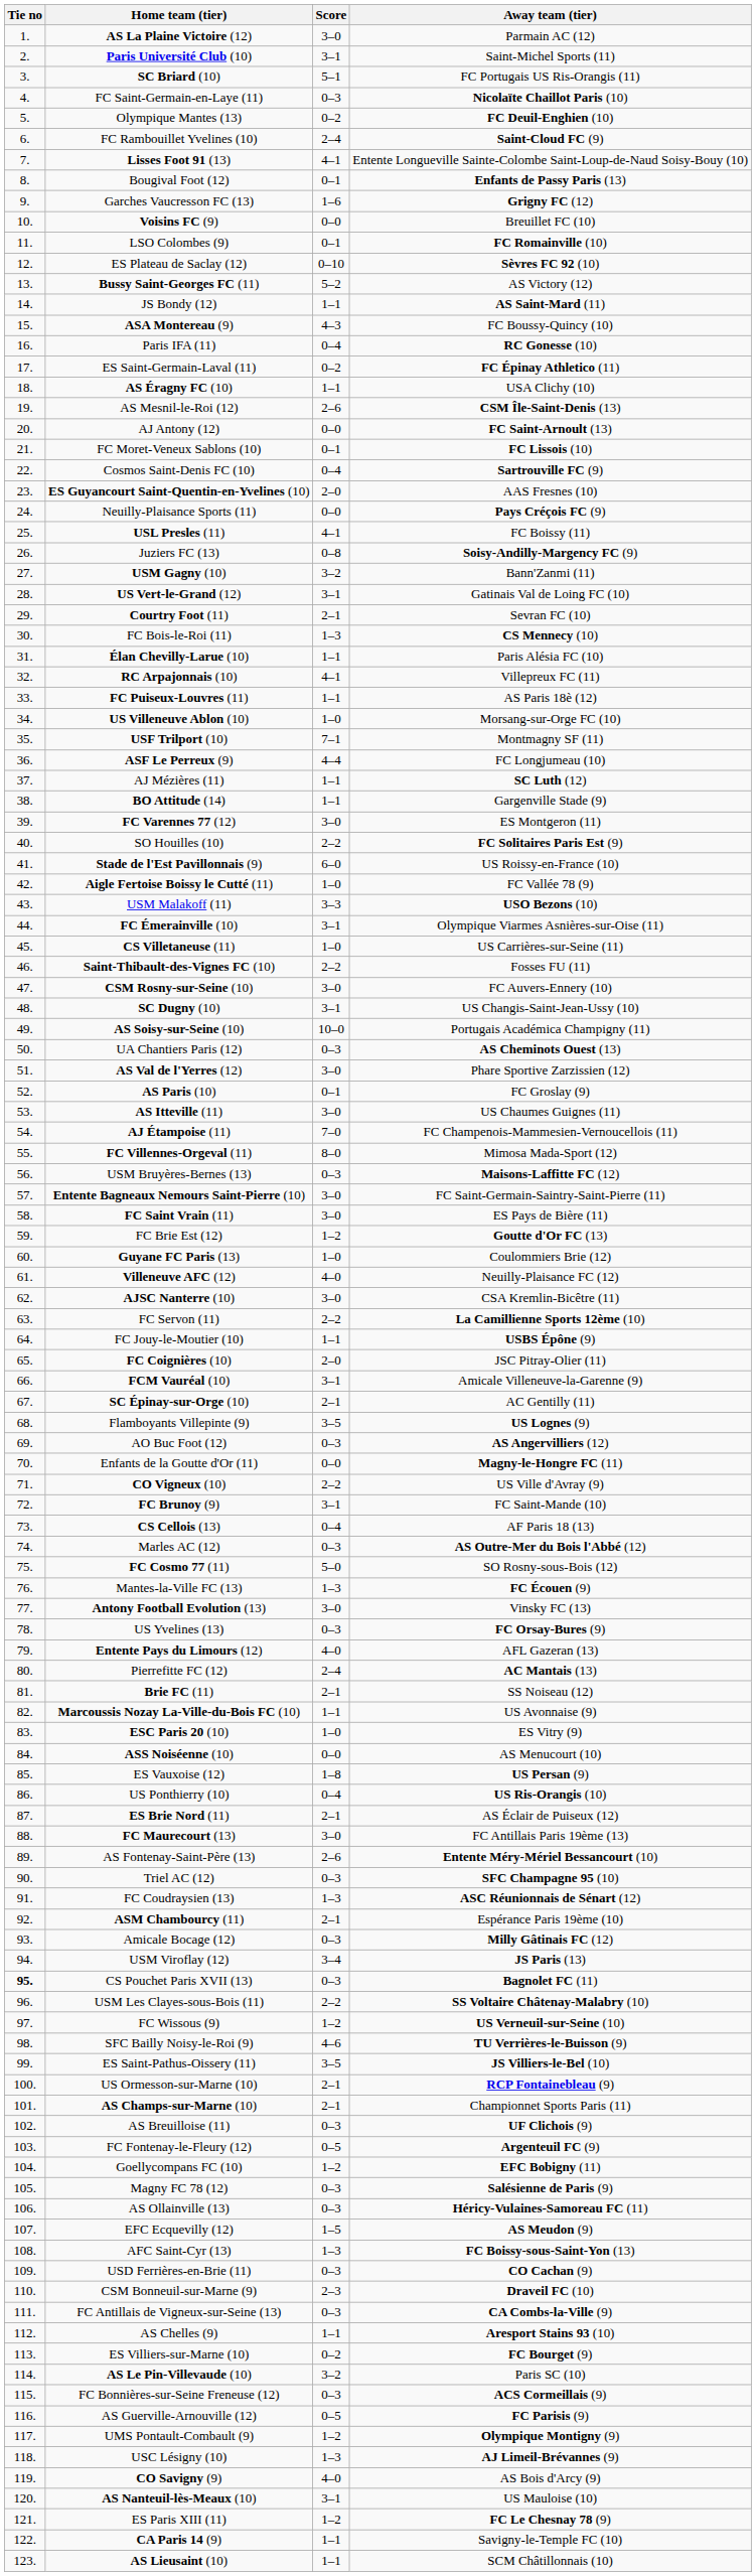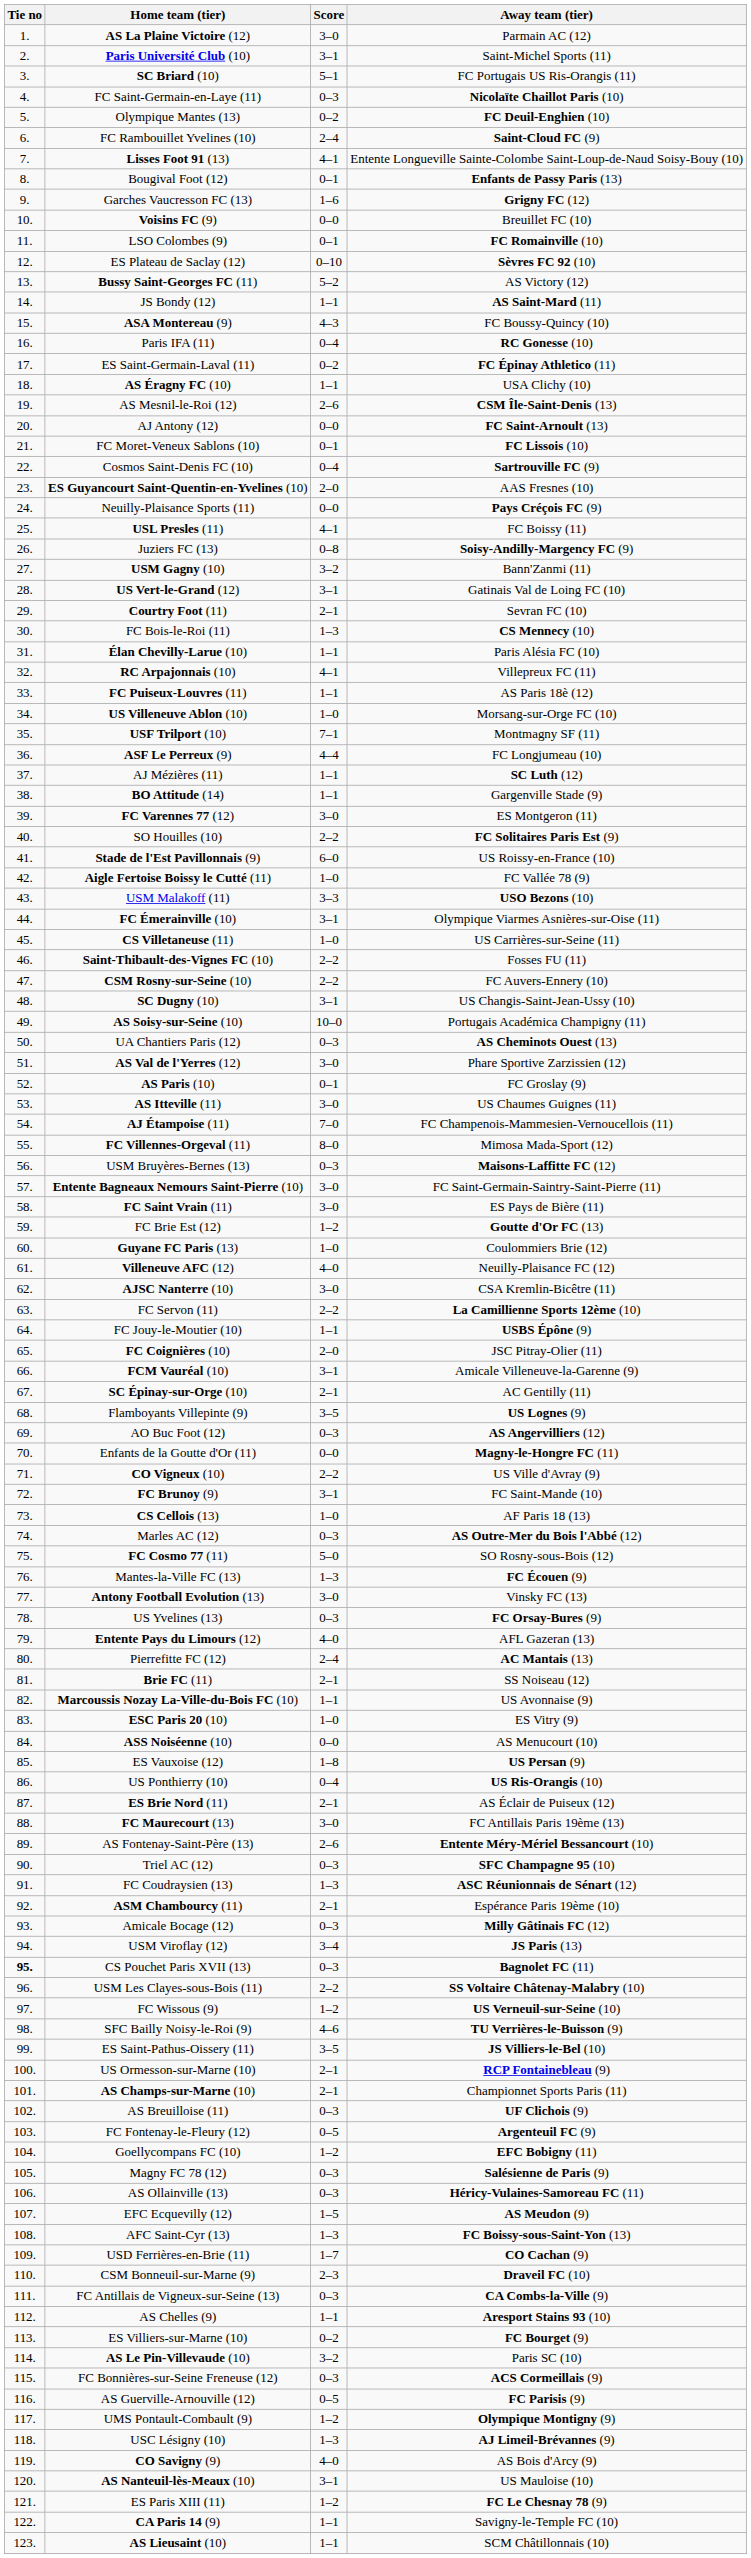 <table class="wikitable" style="text-align: center">
 <tr>
 <th>Tie no</th>
 <th>Home team (tier)</th>
 <th>Score</th>
 <th>Away team (tier)</th>
 </tr>
 <tr>
 <td>1.</td>
 <td><strong>AS La Plaine Victoire</strong> (12)</td>
 <td>3–0</td>
 <td>Parmain AC (12)</td>
 </tr>
 <tr>
 <td>2.</td>
 <td><strong><a href='#'>Paris Université Club</a></strong> (10)</td>
 <td>3–1</td>
 <td>Saint-Michel Sports (11)</td>
 </tr>
 <tr>
 <td>3.</td>
 <td><strong>SC Briard</strong> (10)</td>
 <td>5–1</td>
 <td>FC Portugais US Ris-Orangis (11)</td>
 </tr>
 <tr>
 <td>4.</td>
 <td>FC Saint-Germain-en-Laye (11)</td>
 <td>0–3</td>
 <td><strong>Nicolaïte Chaillot Paris</strong> (10)</td>
 </tr>
 <tr>
 <td>5.</td>
 <td>Olympique Mantes (13)</td>
 <td>0–2</td>
 <td><strong>FC Deuil-Enghien</strong> (10)</td>
 </tr>
 <tr>
 <td>6.</td>
 <td>FC Rambouillet Yvelines (10)</td>
 <td>2–4</td>
 <td><strong>Saint-Cloud FC</strong> (9)</td>
 </tr>
 <tr>
 <td>7.</td>
 <td><strong>Lisses Foot 91</strong> (13)</td>
 <td>4–1</td>
 <td>Entente Longueville Sainte-Colombe Saint-Loup-de-Naud Soisy-Bouy (10)</td>
 </tr>
 <tr>
 <td>8.</td>
 <td>Bougival Foot (12)</td>
 <td>0–1</td>
 <td><strong>Enfants de Passy Paris</strong> (13)</td>
 </tr>
 <tr>
 <td>9.</td>
 <td>Garches Vaucresson FC (13)</td>
 <td>1–6</td>
 <td><strong>Grigny FC</strong> (12)</td>
 </tr>
 <tr>
 <td>10.</td>
 <td><strong>Voisins FC</strong> (9)</td>
 <td>0–0 </td>
 <td>Breuillet FC (10)</td>
 </tr>
 <tr>
 <td>11.</td>
 <td>LSO Colombes (9)</td>
 <td>0–1</td>
 <td><strong>FC Romainville</strong> (10)</td>
 </tr>
 <tr>
 <td>12.</td>
 <td>ES Plateau de Saclay (12)</td>
 <td>0–10</td>
 <td><strong>Sèvres FC 92</strong> (10)</td>
 </tr>
 <tr>
 <td>13.</td>
 <td><strong>Bussy Saint-Georges FC</strong> (11)</td>
 <td>5–2</td>
 <td>AS Victory (12)</td>
 </tr>
 <tr>
 <td>14.</td>
 <td>JS Bondy (12)</td>
 <td>1–1 </td>
 <td><strong>AS Saint-Mard</strong> (11)</td>
 </tr>
 <tr>
 <td>15.</td>
 <td><strong>ASA Montereau</strong> (9)</td>
 <td>4–3</td>
 <td>FC Boussy-Quincy (10)</td>
 </tr>
 <tr>
 <td>16.</td>
 <td>Paris IFA (11)</td>
 <td>0–4</td>
 <td><strong>RC Gonesse</strong> (10)</td>
 </tr>
 <tr>
 <td>17.</td>
 <td>ES Saint-Germain-Laval (11)</td>
 <td>0–2</td>
 <td><strong>FC Épinay Athletico</strong> (11)</td>
 </tr>
 <tr>
 <td>18.</td>
 <td><strong>AS Éragny FC</strong> (10)</td>
 <td>1–1 </td>
 <td>USA Clichy (10)</td>
 </tr>
 <tr>
 <td>19.</td>
 <td>AS Mesnil-le-Roi (12)</td>
 <td>2–6</td>
 <td><strong>CSM Île-Saint-Denis</strong> (13)</td>
 </tr>
 <tr>
 <td>20.</td>
 <td>AJ Antony (12)</td>
 <td>0–0 </td>
 <td><strong>FC Saint-Arnoult</strong> (13)</td>
 </tr>
 <tr>
 <td>21.</td>
 <td>FC Moret-Veneux Sablons (10)</td>
 <td>0–1</td>
 <td><strong>FC Lissois</strong> (10)</td>
 </tr>
 <tr>
 <td>22.</td>
 <td>Cosmos Saint-Denis FC (10)</td>
 <td>0–4</td>
 <td><strong>Sartrouville FC</strong> (9)</td>
 </tr>
 <tr>
 <td>23.</td>
 <td><strong>ES Guyancourt Saint-Quentin-en-Yvelines</strong> (10)</td>
 <td>2–0</td>
 <td>AAS Fresnes (10)</td>
 </tr>
 <tr>
 <td>24.</td>
 <td>Neuilly-Plaisance Sports (11)</td>
 <td>0–0 </td>
 <td><strong>Pays Créçois FC</strong> (9)</td>
 </tr>
 <tr>
 <td>25.</td>
 <td><strong>USL Presles</strong> (11)</td>
 <td>4–1</td>
 <td>FC Boissy (11)</td>
 </tr>
 <tr>
 <td>26.</td>
 <td>Juziers FC (13)</td>
 <td>0–8</td>
 <td><strong>Soisy-Andilly-Margency FC</strong> (9)</td>
 </tr>
 <tr>
 <td>27.</td>
 <td><strong>USM Gagny</strong> (10)</td>
 <td>3–2</td>
 <td>Bann'Zanmi (11)</td>
 </tr>
 <tr>
 <td>28.</td>
 <td><strong>US Vert-le-Grand</strong> (12)</td>
 <td>3–1</td>
 <td>Gatinais Val de Loing FC (10)</td>
 </tr>
 <tr>
 <td>29.</td>
 <td><strong>Courtry Foot</strong> (11)</td>
 <td>2–1</td>
 <td>Sevran FC (10)</td>
 </tr>
 <tr>
 <td>30.</td>
 <td>FC Bois-le-Roi (11)</td>
 <td>1–3</td>
 <td><strong>CS Mennecy</strong> (10)</td>
 </tr>
 <tr>
 <td>31.</td>
 <td><strong>Élan Chevilly-Larue</strong> (10)</td>
 <td>1–1 </td>
 <td>Paris Alésia FC (10)</td>
 </tr>
 <tr>
 <td>32.</td>
 <td><strong>RC Arpajonnais</strong> (10)</td>
 <td>4–1</td>
 <td>Villepreux FC (11)</td>
 </tr>
 <tr>
 <td>33.</td>
 <td><strong>FC Puiseux-Louvres</strong> (11)</td>
 <td>1–1 </td>
 <td>AS Paris 18è (12)</td>
 </tr>
 <tr>
 <td>34.</td>
 <td><strong>US Villeneuve Ablon</strong> (10)</td>
 <td>1–0</td>
 <td>Morsang-sur-Orge FC (10)</td>
 </tr>
 <tr>
 <td>35.</td>
 <td><strong>USF Trilport</strong> (10)</td>
 <td>7–1</td>
 <td>Montmagny SF (11)</td>
 </tr>
 <tr>
 <td>36.</td>
 <td><strong>ASF Le Perreux</strong> (9)</td>
 <td>4–4 </td>
 <td>FC Longjumeau (10)</td>
 </tr>
 <tr>
 <td>37.</td>
 <td>AJ Mézières (11)</td>
 <td>1–1 </td>
 <td><strong>SC Luth</strong> (12)</td>
 </tr>
 <tr>
 <td>38.</td>
 <td><strong>BO Attitude</strong> (14)</td>
 <td>1–1 </td>
 <td>Gargenville Stade (9)</td>
 </tr>
 <tr>
 <td>39.</td>
 <td><strong>FC Varennes 77</strong> (12)</td>
 <td>3–0</td>
 <td>ES Montgeron (11)</td>
 </tr>
 <tr>
 <td>40.</td>
 <td>SO Houilles (10)</td>
 <td>2–2 </td>
 <td><strong>FC Solitaires Paris Est</strong> (9)</td>
 </tr>
 <tr>
 <td>41.</td>
 <td><strong>Stade de l'Est Pavillonnais</strong> (9)</td>
 <td>6–0</td>
 <td>US Roissy-en-France (10)</td>
 </tr>
 <tr>
 <td>42.</td>
 <td><strong>Aigle Fertoise Boissy le Cutté</strong> (11)</td>
 <td>1–0</td>
 <td>FC Vallée 78 (9)</td>
 </tr>
 <tr>
 <td>43.</td>
 <td><a href='#'>USM Malakoff</a> (11)</td>
 <td>3–3 </td>
 <td><strong>USO Bezons</strong> (10)</td>
 </tr>
 <tr>
 <td>44.</td>
 <td><strong>FC Émerainville</strong> (10)</td>
 <td>3–1</td>
 <td>Olympique Viarmes Asnières-sur-Oise (11)</td>
 </tr>
 <tr>
 <td>45.</td>
 <td><strong>CS Villetaneuse</strong> (11)</td>
 <td>1–0</td>
 <td>US Carrières-sur-Seine (11)</td>
 </tr>
 <tr>
 <td>46.</td>
 <td><strong>Saint-Thibault-des-Vignes FC</strong> (10)</td>
 <td>2–2 </td>
 <td>Fosses FU (11)</td>
 </tr>
 <tr>
 <td>47.</td>
 <td><strong>CSM Rosny-sur-Seine</strong> (10)</td>
-<td>3–0</td>
+<td>2–2 </td>
 <td>FC Auvers-Ennery (10)</td>
 </tr>
 <tr>
 <td>48.</td>
 <td><strong>SC Dugny</strong> (10)</td>
 <td>3–1</td>
 <td>US Changis-Saint-Jean-Ussy (10)</td>
 </tr>
 <tr>
 <td>49.</td>
 <td><strong>AS Soisy-sur-Seine</strong> (10)</td>
 <td>10–0</td>
 <td>Portugais Académica Champigny (11)</td>
 </tr>
 <tr>
 <td>50.</td>
 <td>UA Chantiers Paris (12)</td>
 <td>0–3</td>
 <td><strong>AS Cheminots Ouest</strong> (13)</td>
 </tr>
 <tr>
 <td>51.</td>
 <td><strong>AS Val de l'Yerres</strong> (12)</td>
 <td>3–0</td>
 <td>Phare Sportive Zarzissien (12)</td>
 </tr>
 <tr>
 <td>52.</td>
 <td><strong>AS Paris</strong> (10)</td>
 <td>0–1</td>
 <td>FC Groslay (9)</td>
 </tr>
 <tr>
 <td>53.</td>
 <td><strong>AS Itteville</strong> (11)</td>
 <td>3–0</td>
 <td>US Chaumes Guignes (11)</td>
 </tr>
 <tr>
 <td>54.</td>
 <td><strong>AJ Étampoise</strong> (11)</td>
 <td>7–0</td>
 <td>FC Champenois-Mammesien-Vernoucellois (11)</td>
 </tr>
 <tr>
 <td>55.</td>
 <td><strong>FC Villennes-Orgeval</strong> (11)</td>
 <td>8–0</td>
 <td>Mimosa Mada-Sport (12)</td>
 </tr>
 <tr>
 <td>56.</td>
 <td>USM Bruyères-Bernes (13)</td>
 <td>0–3</td>
 <td><strong>Maisons-Laffitte FC</strong> (12)</td>
 </tr>
 <tr>
 <td>57.</td>
 <td><strong>Entente Bagneaux Nemours Saint-Pierre</strong> (10)</td>
 <td>3–0</td>
 <td>FC Saint-Germain-Saintry-Saint-Pierre (11)</td>
 </tr>
 <tr>
 <td>58.</td>
 <td><strong>FC Saint Vrain</strong> (11)</td>
 <td>3–0</td>
 <td>ES Pays de Bière (11)</td>
 </tr>
 <tr>
 <td>59.</td>
 <td>FC Brie Est (12)</td>
 <td>1–2</td>
 <td><strong>Goutte d'Or FC</strong> (13)</td>
 </tr>
 <tr>
 <td>60.</td>
 <td><strong>Guyane FC Paris</strong> (13)</td>
 <td>1–0</td>
 <td>Coulommiers Brie (12)</td>
 </tr>
 <tr>
 <td>61.</td>
 <td><strong>Villeneuve AFC</strong> (12)</td>
 <td>4–0</td>
 <td>Neuilly-Plaisance FC (12)</td>
 </tr>
 <tr>
 <td>62.</td>
 <td><strong>AJSC Nanterre</strong> (10)</td>
 <td>3–0</td>
 <td>CSA Kremlin-Bicêtre (11)</td>
 </tr>
 <tr>
 <td>63.</td>
 <td>FC Servon (11)</td>
 <td>2–2 </td>
 <td><strong>La Camillienne Sports 12ème</strong> (10)</td>
 </tr>
 <tr>
 <td>64.</td>
 <td>FC Jouy-le-Moutier (10)</td>
 <td>1–1 </td>
 <td><strong>USBS Épône</strong> (9)</td>
 </tr>
 <tr>
 <td>65.</td>
 <td><strong>FC Coignières</strong> (10)</td>
 <td>2–0</td>
 <td>JSC Pitray-Olier (11)</td>
 </tr>
 <tr>
 <td>66.</td>
 <td><strong>FCM Vauréal</strong> (10)</td>
 <td>3–1</td>
 <td>Amicale Villeneuve-la-Garenne (9)</td>
 </tr>
 <tr>
 <td>67.</td>
 <td><strong>SC Épinay-sur-Orge</strong> (10)</td>
 <td>2–1</td>
 <td>AC Gentilly (11)</td>
 </tr>
 <tr>
 <td>68.</td>
 <td>Flamboyants Villepinte (9)</td>
 <td>3–5</td>
 <td><strong>US Lognes</strong> (9)</td>
 </tr>
 <tr>
 <td>69.</td>
 <td>AO Buc Foot (12)</td>
 <td>0–3</td>
 <td><strong>AS Angervilliers</strong> (12)</td>
 </tr>
 <tr>
 <td>70.</td>
 <td>Enfants de la Goutte d'Or (11)</td>
 <td>0–0 </td>
 <td><strong>Magny-le-Hongre FC</strong> (11)</td>
 </tr>
 <tr>
 <td>71.</td>
 <td><strong>CO Vigneux</strong> (10)</td>
 <td>2–2 </td>
 <td>US Ville d'Avray (9)</td>
 </tr>
 <tr>
 <td>72.</td>
 <td><strong>FC Brunoy</strong> (9)</td>
 <td>3–1</td>
 <td>FC Saint-Mande (10)</td>
 </tr>
 <tr>
 <td>73.</td>
 <td><strong>CS Cellois</strong> (13)</td>
-<td>0–4</td>
+<td>1–0</td>
 <td>AF Paris 18 (13)</td>
 </tr>
 <tr>
 <td>74.</td>
 <td>Marles AC (12)</td>
 <td>0–3</td>
 <td><strong>AS Outre-Mer du Bois l'Abbé</strong> (12)</td>
 </tr>
 <tr>
 <td>75.</td>
 <td><strong>FC Cosmo 77</strong> (11)</td>
 <td>5–0</td>
 <td>SO Rosny-sous-Bois (12)</td>
 </tr>
 <tr>
 <td>76.</td>
 <td>Mantes-la-Ville FC (13)</td>
 <td>1–3</td>
 <td><strong>FC Écouen</strong> (9)</td>
 </tr>
 <tr>
 <td>77.</td>
 <td><strong>Antony Football Evolution</strong> (13)</td>
 <td>3–0</td>
 <td>Vinsky FC (13)</td>
 </tr>
 <tr>
 <td>78.</td>
 <td>US Yvelines (13)</td>
 <td>0–3</td>
 <td><strong>FC Orsay-Bures</strong> (9)</td>
 </tr>
 <tr>
 <td>79.</td>
 <td><strong>Entente Pays du Limours</strong> (12)</td>
 <td>4–0</td>
 <td>AFL Gazeran (13)</td>
 </tr>
 <tr>
 <td>80.</td>
 <td>Pierrefitte FC (12)</td>
 <td>2–4</td>
 <td><strong>AC Mantais</strong> (13)</td>
 </tr>
 <tr>
 <td>81.</td>
 <td><strong>Brie FC</strong> (11)</td>
 <td>2–1</td>
 <td>SS Noiseau (12)</td>
 </tr>
 <tr>
 <td>82.</td>
 <td><strong>Marcoussis Nozay La-Ville-du-Bois FC</strong> (10)</td>
 <td>1–1 </td>
 <td>US Avonnaise (9)</td>
 </tr>
 <tr>
 <td>83.</td>
 <td><strong>ESC Paris 20</strong> (10)</td>
 <td>1–0</td>
 <td>ES Vitry (9)</td>
 </tr>
 <tr>
 <td>84.</td>
 <td><strong>ASS Noiséenne</strong> (10)</td>
 <td>0–0 </td>
 <td>AS Menucourt (10)</td>
 </tr>
 <tr>
 <td>85.</td>
 <td>ES Vauxoise (12)</td>
 <td>1–8</td>
 <td><strong>US Persan</strong> (9)</td>
 </tr>
 <tr>
 <td>86.</td>
 <td>US Ponthierry (10)</td>
 <td>0–4</td>
 <td><strong>US Ris-Orangis</strong> (10)</td>
 </tr>
 <tr>
 <td>87.</td>
 <td><strong>ES Brie Nord</strong> (11)</td>
 <td>2–1</td>
 <td>AS Éclair de Puiseux (12)</td>
 </tr>
 <tr>
 <td>88.</td>
 <td><strong>FC Maurecourt</strong> (13)</td>
 <td>3–0</td>
 <td>FC Antillais Paris 19ème (13)</td>
 </tr>
 <tr>
 <td>89.</td>
 <td>AS Fontenay-Saint-Père (13)</td>
 <td>2–6</td>
 <td><strong>Entente Méry-Mériel Bessancourt</strong> (10)</td>
 </tr>
 <tr>
 <td>90.</td>
 <td>Triel AC (12)</td>
 <td>0–3</td>
 <td><strong>SFC Champagne 95</strong> (10)</td>
 </tr>
 <tr>
 <td>91.</td>
 <td>FC Coudraysien (13)</td>
 <td>1–3</td>
 <td><strong>ASC Réunionnais de Sénart</strong> (12)</td>
 </tr>
 <tr>
 <td>92.</td>
 <td><strong>ASM Chambourcy</strong> (11)</td>
 <td>2–1</td>
 <td>Espérance Paris 19ème (10)</td>
 </tr>
 <tr>
 <td>93.</td>
 <td>Amicale Bocage (12)</td>
 <td>0–3</td>
 <td><strong>Milly Gâtinais FC</strong> (12)</td>
 </tr>
 <tr>
 <td>94.</td>
 <td>USM Viroflay (12)</td>
 <td>3–4</td>
 <td><strong>JS Paris</strong> (13)</td>
 </tr>
 <tr>
 <td><strong>95.</strong></td>
 <td>CS Pouchet Paris XVII (13)</td>
 <td>0–3</td>
 <td><strong>Bagnolet FC</strong> (11)</td>
 </tr>
 <tr>
 <td>96.</td>
 <td>USM Les Clayes-sous-Bois (11)</td>
 <td>2–2 </td>
 <td><strong>SS Voltaire Châtenay-Malabry</strong> (10)</td>
 </tr>
 <tr>
 <td>97.</td>
 <td>FC Wissous (9)</td>
 <td>1–2</td>
 <td><strong>US Verneuil-sur-Seine</strong> (10)</td>
 </tr>
 <tr>
 <td>98.</td>
 <td>SFC Bailly Noisy-le-Roi (9)</td>
 <td>4–6</td>
 <td><strong>TU Verrières-le-Buisson</strong> (9)</td>
 </tr>
 <tr>
 <td>99.</td>
 <td>ES Saint-Pathus-Oissery (11)</td>
 <td>3–5</td>
 <td><strong>JS Villiers-le-Bel</strong> (10)</td>
 </tr>
 <tr>
 <td>100.</td>
 <td>US Ormesson-sur-Marne (10)</td>
 <td>2–1</td>
 <td><strong><a href='#'>RCP Fontainebleau</a></strong> (9)</td>
 </tr>
 <tr>
 <td>101.</td>
 <td><strong>AS Champs-sur-Marne</strong> (10)</td>
 <td>2–1</td>
 <td>Championnet Sports Paris (11)</td>
 </tr>
 <tr>
 <td>102.</td>
 <td>AS Breuilloise (11)</td>
 <td>0–3</td>
 <td><strong>UF Clichois</strong> (9)</td>
 </tr>
 <tr>
 <td>103.</td>
 <td>FC Fontenay-le-Fleury (12)</td>
 <td>0–5</td>
 <td><strong>Argenteuil FC</strong> (9)</td>
 </tr>
 <tr>
 <td>104.</td>
 <td>Goellycompans FC (10)</td>
 <td>1–2</td>
 <td><strong>EFC Bobigny</strong> (11)</td>
 </tr>
 <tr>
 <td>105.</td>
 <td>Magny FC 78 (12)</td>
 <td>0–3</td>
 <td><strong>Salésienne de Paris</strong> (9)</td>
 </tr>
 <tr>
 <td>106.</td>
 <td>AS Ollainville (13)</td>
 <td>0–3</td>
 <td><strong>Héricy-Vulaines-Samoreau FC</strong> (11)</td>
 </tr>
 <tr>
 <td>107.</td>
 <td>EFC Ecquevilly (12)</td>
 <td>1–5</td>
 <td><strong>AS Meudon</strong> (9)</td>
 </tr>
 <tr>
 <td>108.</td>
 <td>AFC Saint-Cyr (13)</td>
 <td>1–3</td>
 <td><strong>FC Boissy-sous-Saint-Yon</strong> (13)</td>
 </tr>
 <tr>
 <td>109.</td>
 <td>USD Ferrières-en-Brie (11)</td>
-<td>0–3</td>
+<td>1–7</td>
 <td><strong>CO Cachan</strong> (9)</td>
 </tr>
 <tr>
 <td>110.</td>
 <td>CSM Bonneuil-sur-Marne (9)</td>
 <td>2–3</td>
 <td><strong>Draveil FC</strong> (10)</td>
 </tr>
 <tr>
 <td>111.</td>
 <td>FC Antillais de Vigneux-sur-Seine (13)</td>
 <td>0–3</td>
 <td><strong>CA Combs-la-Ville</strong> (9)</td>
 </tr>
 <tr>
 <td>112.</td>
 <td>AS Chelles (9)</td>
 <td>1–1 </td>
 <td><strong>Aresport Stains 93</strong> (10)</td>
 </tr>
 <tr>
 <td>113.</td>
 <td>ES Villiers-sur-Marne (10)</td>
 <td>0–2</td>
 <td><strong>FC Bourget</strong> (9)</td>
 </tr>
 <tr>
 <td>114.</td>
 <td><strong>AS Le Pin-Villevaude</strong> (10)</td>
 <td>3–2</td>
 <td>Paris SC (10)</td>
 </tr>
 <tr>
 <td>115.</td>
 <td>FC Bonnières-sur-Seine Freneuse (12)</td>
 <td>0–3</td>
 <td><strong>ACS Cormeillais</strong> (9)</td>
 </tr>
 <tr>
 <td>116.</td>
 <td>AS Guerville-Arnouville (12)</td>
 <td>0–5</td>
 <td><strong>FC Parisis</strong> (9)</td>
 </tr>
 <tr>
 <td>117.</td>
 <td>UMS Pontault-Combault (9)</td>
 <td>1–2</td>
 <td><strong>Olympique Montigny</strong> (9)</td>
 </tr>
 <tr>
 <td>118.</td>
 <td>USC Lésigny (10)</td>
 <td>1–3</td>
 <td><strong>AJ Limeil-Brévannes</strong> (9)</td>
 </tr>
 <tr>
 <td>119.</td>
 <td><strong>CO Savigny</strong> (9)</td>
 <td>4–0</td>
 <td>AS Bois d'Arcy (9)</td>
 </tr>
 <tr>
 <td>120.</td>
 <td><strong>AS Nanteuil-lès-Meaux</strong> (10)</td>
 <td>3–1</td>
 <td>US Mauloise (10)</td>
 </tr>
 <tr>
 <td>121.</td>
 <td>ES Paris XIII (11)</td>
 <td>1–2</td>
 <td><strong>FC Le Chesnay 78</strong> (9)</td>
 </tr>
 <tr>
 <td>122.</td>
 <td><strong>CA Paris 14</strong> (9)</td>
 <td>1–1 </td>
 <td>Savigny-le-Temple FC (10)</td>
 </tr>
 <tr>
 <td>123.</td>
 <td><strong>AS Lieusaint</strong> (10)</td>
 <td>1–1 </td>
 <td>SCM Châtillonnais (10)</td>
 </tr>
 </table>
